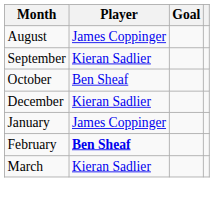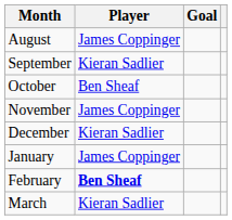 <table class="wikitable" style="text-align:left">
 <tr>
 <th>Month</th>
 <th>Player</th>
 <th>Goal</th>
 <th></th>
 </tr>
 <tr>
 <td>August</td>
 <td> <a href='#'>James Coppinger</a></td>
 <td></td>
 <td></td>
 </tr>
 <tr>
 <td>September</td>
 <td> <a href='#'>Kieran Sadlier</a></td>
 <td></td>
 <td></td>
 </tr>
 <tr>
 <td>October</td>
 <td> <a href='#'>Ben Sheaf</a></td>
+<td></td>
+<td></td>
+</tr>
+<tr>
+<td>November</td>
+<td> <a href='#'>James Coppinger</a></td>
 <td></td>
 <td></td>
 </tr>
 <tr>
 <td>December</td>
 <td> <a href='#'>Kieran Sadlier</a></td>
 <td></td>
 <td></td>
 </tr>
 <tr>
 <td>January</td>
 <td> <a href='#'>James Coppinger</a></td>
 <td></td>
 <td></td>
 </tr>
 <tr>
 <td>February</td>
 <td><strong> <a href='#'>Ben Sheaf</a></strong></td>
 <td></td>
 <td></td>
 </tr>
 <tr>
 <td>March</td>
 <td> <a href='#'>Kieran Sadlier</a></td>
 <td></td>
 <td></td>
 </tr>
 </table>
